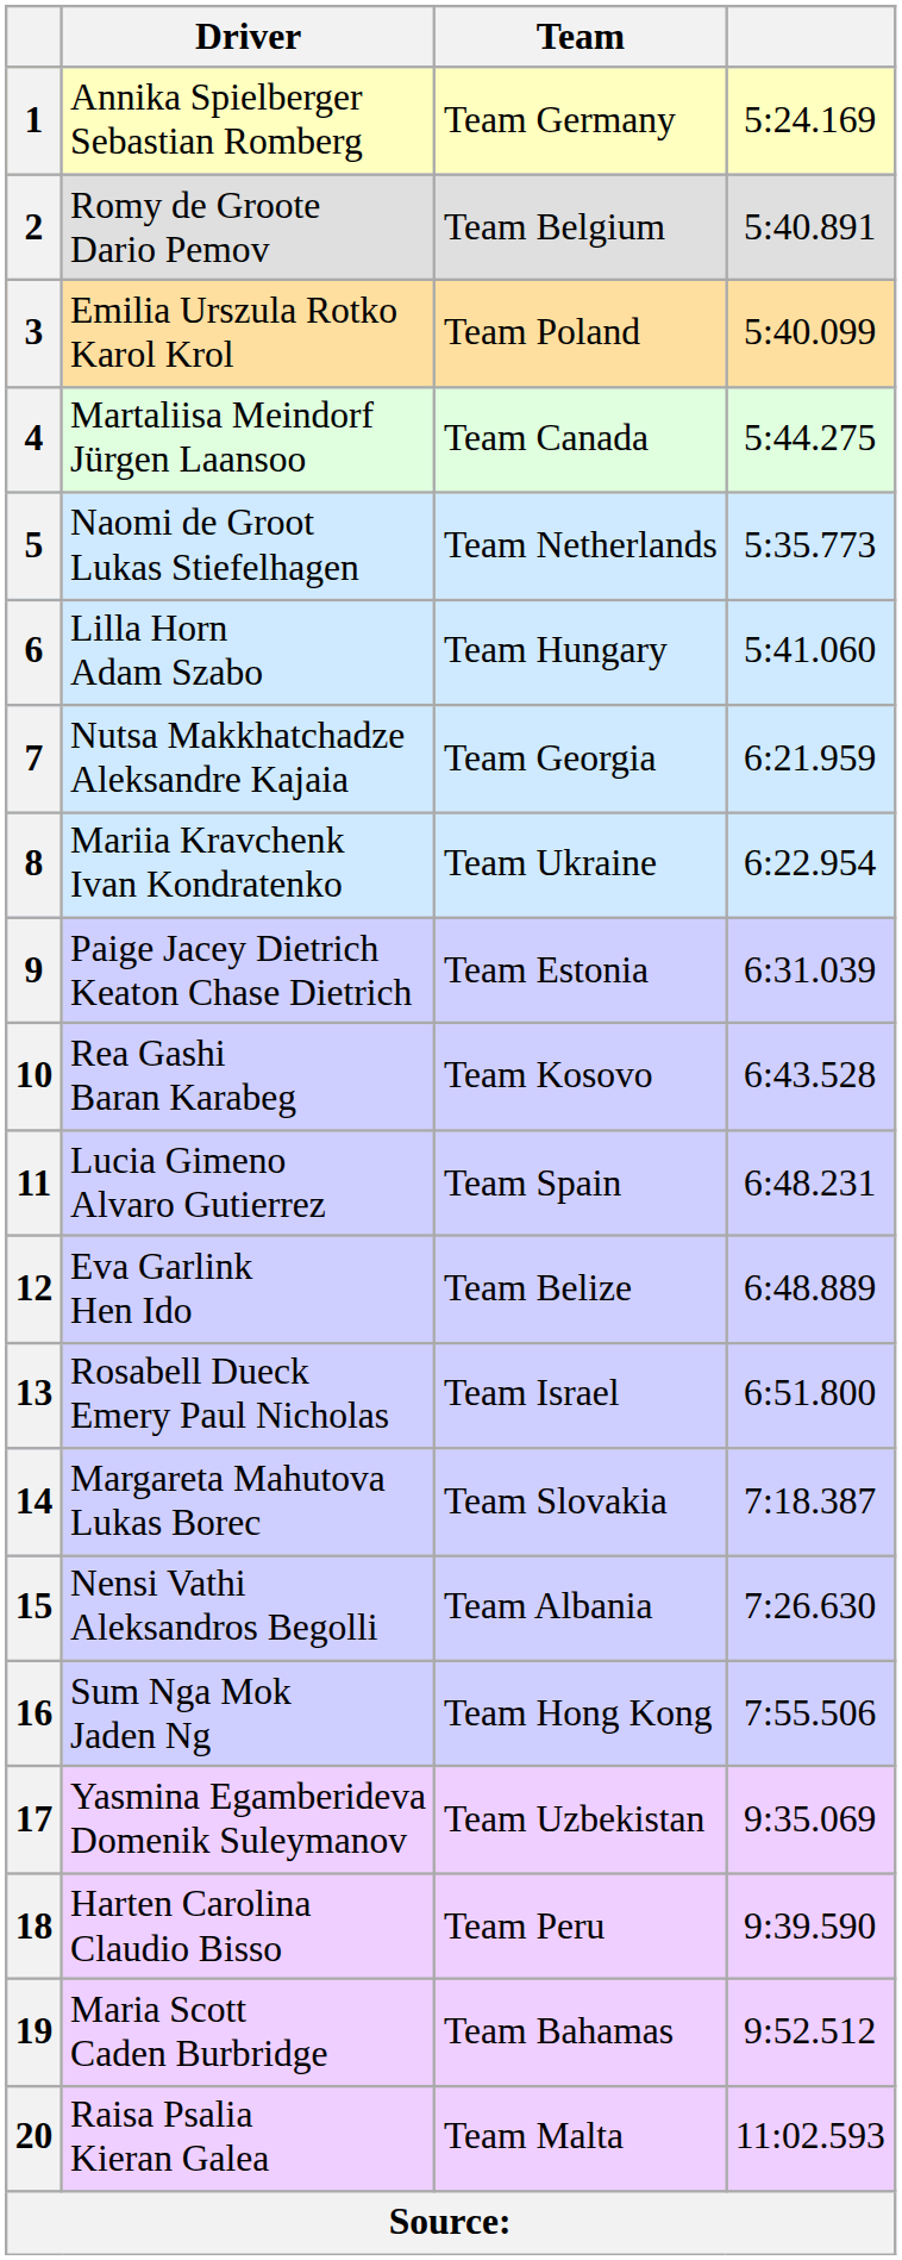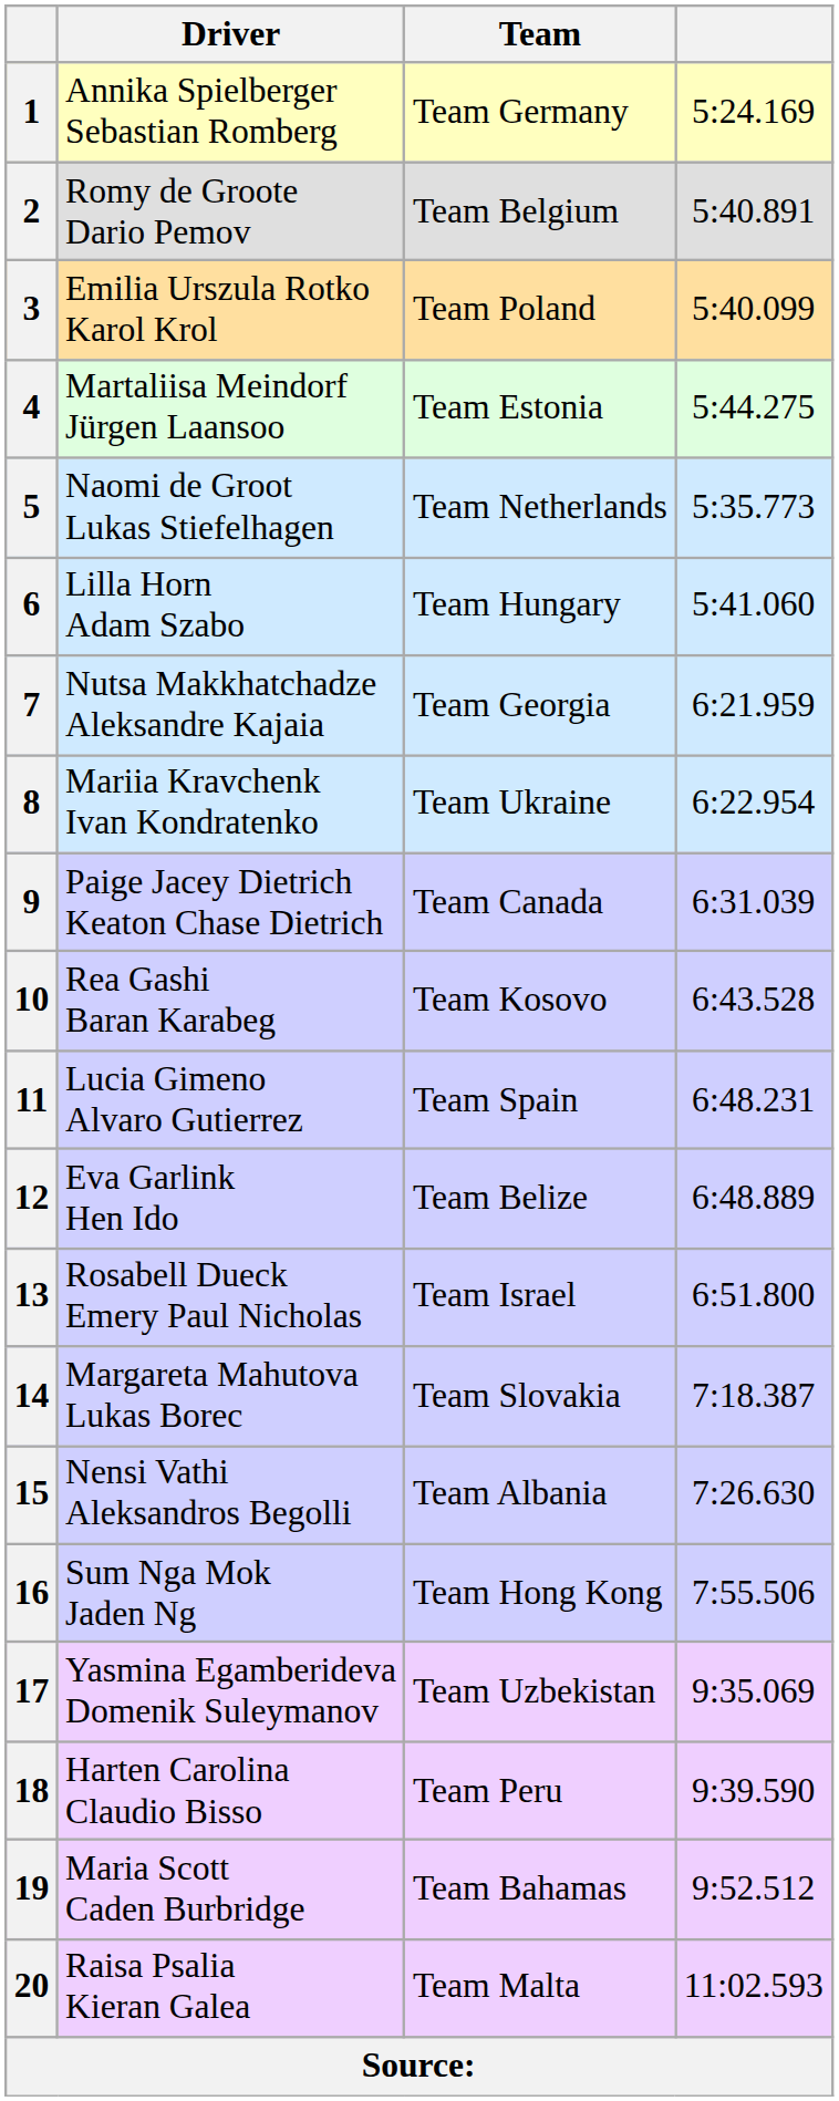 <table class="wikitable" style="font-size:85%;">
 <tr>
 <th scope="col"></th>
 <th scope="col">Driver</th>
 <th scope="col">Team</th>
 <th scope="col"></th>
 </tr>
 <tr style="background:#FFFFBF;">
 <th>1</th>
 <td>Annika Spielberger<br>Sebastian Romberg</td>
 <td> Team Germany</td>
 <td align="middle">5:24.169</td>
 </tr>
 <tr style="background:#DFDFDF;">
 <th>2</th>
 <td>Romy de Groote<br>Dario Pemov</td>
 <td> Team Belgium</td>
 <td align="middle">5:40.891</td>
 </tr>
 <tr style="background:#FFDF9F;">
 <th>3</th>
 <td>Emilia Urszula Rotko<br>Karol Krol</td>
 <td> Team Poland</td>
 <td align="middle">5:40.099</td>
 </tr>
 <tr style="background:#DFFFDF;">
 <th>4</th>
 <td>Martaliisa Meindorf<br>Jürgen Laansoo</td>
-<td> Team Canada</td>
+<td> Team Estonia</td>
 <td align="middle">5:44.275</td>
 </tr>
 <tr style="background:#CFEAFF;">
 <th>5</th>
 <td>Naomi de Groot<br>Lukas Stiefelhagen</td>
 <td> Team Netherlands</td>
 <td align="middle">5:35.773</td>
 </tr>
 <tr style="background:#CFEAFF;">
 <th>6</th>
 <td>Lilla Horn<br>Adam Szabo</td>
 <td> Team Hungary</td>
 <td align="middle">5:41.060</td>
 </tr>
 <tr style="background:#CFEAFF;">
 <th>7</th>
 <td>Nutsa Makkhatchadze<br>Aleksandre Kajaia</td>
 <td> Team Georgia</td>
 <td align="middle">6:21.959</td>
 </tr>
 <tr style="background:#CFEAFF;">
 <th>8</th>
 <td>Mariia Kravchenk<br>Ivan Kondratenko</td>
 <td> Team Ukraine</td>
 <td align="middle">6:22.954</td>
 </tr>
 <tr style="background:#CFCFFF;">
 <th>9</th>
 <td>Paige Jacey Dietrich<br>Keaton Chase Dietrich</td>
-<td> Team Estonia</td>
+<td> Team Canada</td>
 <td align="middle">6:31.039</td>
 </tr>
 <tr style="background:#CFCFFF;">
 <th>10</th>
 <td>Rea Gashi<br>Baran Karabeg</td>
 <td> Team Kosovo</td>
 <td align="middle">6:43.528</td>
 </tr>
 <tr style="background:#CFCFFF;">
 <th>11</th>
 <td>Lucia Gimeno<br>Alvaro Gutierrez</td>
 <td> Team Spain</td>
 <td align="middle">6:48.231</td>
 </tr>
 <tr style="background:#CFCFFF;">
 <th>12</th>
 <td>Eva Garlink<br>Hen Ido</td>
 <td> Team Belize</td>
 <td align="middle">6:48.889</td>
 </tr>
 <tr style="background:#CFCFFF;">
 <th>13</th>
 <td>Rosabell Dueck<br>Emery Paul Nicholas</td>
 <td> Team Israel</td>
 <td align="middle">6:51.800</td>
 </tr>
 <tr style="background:#CFCFFF;">
 <th>14</th>
 <td>Margareta Mahutova<br>Lukas Borec</td>
 <td> Team Slovakia</td>
 <td align="middle">7:18.387</td>
 </tr>
 <tr style="background:#CFCFFF;">
 <th>15</th>
 <td>Nensi Vathi<br>Aleksandros Begolli</td>
 <td> Team Albania</td>
 <td align="middle">7:26.630</td>
 </tr>
 <tr style="background:#CFCFFF;">
 <th>16</th>
 <td>Sum Nga Mok<br>Jaden Ng</td>
 <td> Team Hong Kong</td>
 <td align="middle">7:55.506</td>
 </tr>
 <tr style="background:#EFCFFF;">
 <th>17</th>
 <td>Yasmina Egamberideva<br>Domenik Suleymanov</td>
 <td> Team Uzbekistan</td>
 <td align="middle">9:35.069</td>
 </tr>
 <tr style="background:#EFCFFF;">
 <th>18</th>
 <td>Harten Carolina<br>Claudio Bisso</td>
 <td> Team Peru</td>
 <td align="middle">9:39.590</td>
 </tr>
 <tr style="background:#EFCFFF;">
 <th>19</th>
 <td>Maria Scott<br>Caden Burbridge</td>
 <td> Team Bahamas</td>
 <td align="middle">9:52.512</td>
 </tr>
 <tr style="background:#EFCFFF;">
 <th>20</th>
 <td>Raisa Psalia<br>Kieran Galea</td>
 <td> Team Malta</td>
 <td align="middle">11:02.593</td>
 </tr>
 <tr class="sortbottom">
 <th colspan=5>Source:</th>
 </tr>
 </table>
